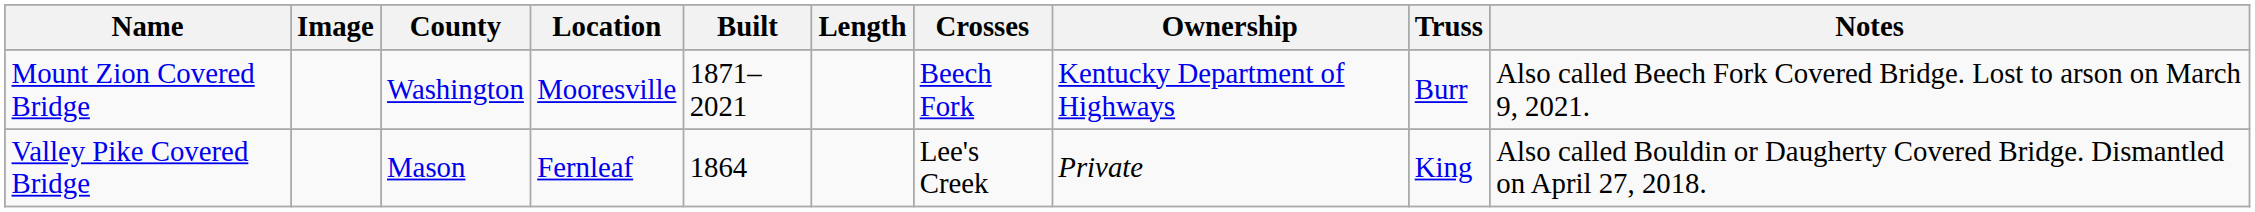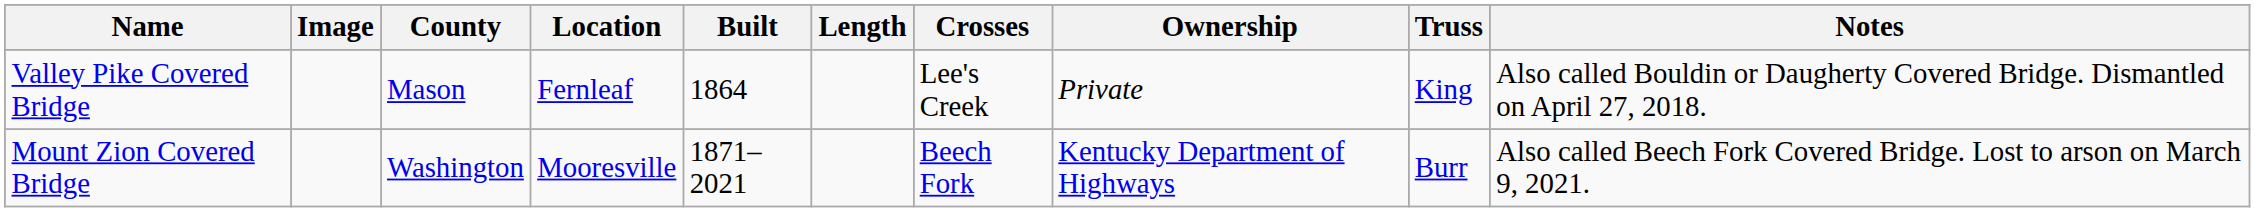 <table class="wikitable sortable">
 <tr>
 <th>Name</th>
 <th class=unsortable>Image</th>
 <th>County</th>
 <th>Location</th>
 <th>Built</th>
 <th>Length</th>
 <th>Crosses</th>
 <th>Ownership</th>
 <th>Truss</th>
 <th>Notes</th>
 </tr>
 <tr>
+<td><a href='#'>Valley Pike Covered Bridge</a></td>
+<td></td>
+<td><a href='#'>Mason</a></td>
+<td><a href='#'>Fernleaf</a><br><small></small></td>
+<td>1864</td>
+<td></td>
+<td>Lee's Creek</td>
+<td><em>Private</em></td>
+<td><a href='#'>King</a></td>
+<td>Also called Bouldin or Daugherty Covered Bridge. Dismantled on April 27, 2018.</td>
+</tr>
+<tr>
 <td><a href='#'>Mount Zion Covered Bridge</a></td>
 <td></td>
 <td><a href='#'>Washington</a></td>
 <td><a href='#'>Mooresville</a><br><small></small></td>
 <td>1871–2021</td>
 <td></td>
 <td><a href='#'>Beech Fork</a></td>
 <td><a href='#'>Kentucky Department of Highways</a></td>
 <td><a href='#'>Burr</a></td>
 <td>Also called Beech Fork Covered Bridge.  Lost to arson on March 9, 2021.</td>
 </tr>
-<tr>
-<td><a href='#'>Valley Pike Covered Bridge</a></td>
-<td></td>
-<td><a href='#'>Mason</a></td>
-<td><a href='#'>Fernleaf</a><br><small></small></td>
-<td>1864</td>
-<td></td>
-<td>Lee's Creek</td>
-<td><em>Private</em></td>
-<td><a href='#'>King</a></td>
-<td>Also called Bouldin or Daugherty Covered Bridge. Dismantled on April 27, 2018.</td>
-</tr>
 </table>
